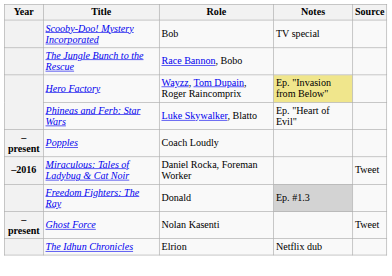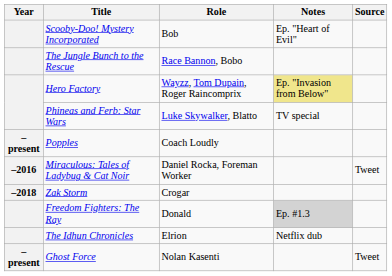 <table class="wikitable sortable plainrowheaders">
 <tr>
 <th scope="col">Year</th>
 <th scope="col">Title</th>
 <th scope="col">Role</th>
 <th scope="col" class="unsortable">Notes</th>
 <th scope="col" class="unsortable">Source</th>
 </tr>
 <tr>
 <th scope="row"></th>
 <td><em><a href='#'>Scooby-Doo! Mystery Incorporated</a></em></td>
 <td>Bob</td>
-<td>TV special</td>
+<td>Ep. "Heart of Evil"</td>
 <td></td>
 </tr>
 <tr>
 <th scope="row"></th>
 <td><em><a href='#'>The Jungle Bunch to the Rescue</a></em></td>
 <td><a href='#'>Race Bannon</a>, Bobo</td>
 <td></td>
 <td></td>
 </tr>
 <tr>
 <th scope="row" rowspan="2"></th>
 <td><em><a href='#'>Hero Factory</a></em></td>
 <td><a href='#'>Wayzz</a>, <a href='#'>Tom Dupain</a>, Roger Raincomprix</td>
 <td style="background: khaki;">Ep. "Invasion from Below"</td>
 <td></td>
 </tr>
 <tr>
 <td><em><a href='#'>Phineas and Ferb: Star Wars</a></em></td>
 <td><a href='#'>Luke Skywalker</a>, Blatto</td>
-<td>Ep. "Heart of Evil"</td>
+<td>TV special</td>
 <td></td>
 </tr>
 <tr>
 <th scope="row">–present</th>
 <td><em><a href='#'>Popples</a></em></td>
 <td>Coach Loudly</td>
 <td></td>
 <td></td>
 </tr>
 <tr>
 <th scope="row">–2016</th>
 <td><em><a href='#'>Miraculous: Tales of Ladybug & Cat Noir</a></em></td>
 <td>Daniel Rocka, Foreman Worker</td>
 <td></td>
 <td>Tweet</td>
 </tr>
 <tr>
+<th scope="row">–2018</th>
+<td><em><a href='#'>Zak Storm</a></em></td>
+<td>Crogar</td>
+<td></td>
+<td></td>
+</tr>
+<tr>
 <th scope="row"></th>
 <td><em><a href='#'>Freedom Fighters: The Ray</a></em></td>
 <td>Donald</td>
 <td style="background: lightgrey;">Ep. #1.3</td>
+<td></td>
+</tr>
+<tr>
+<th scope="row"></th>
+<td><em><a href='#'>The Idhun Chronicles</a></em></td>
+<td>Elrion</td>
+<td>Netflix dub</td>
 <td></td>
 </tr>
 <tr>
 <th scope="row">–present</th>
 <td><em><a href='#'>Ghost Force</a></em></td>
 <td>Nolan Kasenti</td>
 <td></td>
 <td>Tweet</td>
 </tr>
-<tr>
-<th scope="row"></th>
-<td><em><a href='#'>The Idhun Chronicles</a></em></td>
-<td>Elrion</td>
-<td>Netflix dub</td>
-<td></td>
-</tr>
 </table>
